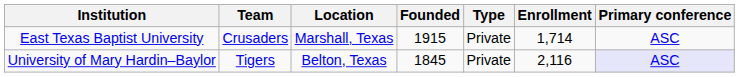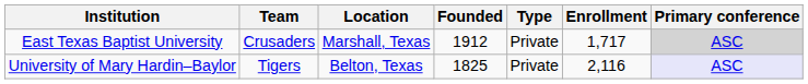 <table class="sortable wikitable" style="text-align:center;">
 <tr>
 <th>Institution</th>
 <th>Team</th>
 <th>Location</th>
 <th>Founded</th>
 <th>Type</th>
 <th>Enrollment</th>
 <th>Primary conference</th>
 </tr>
 <tr>
 <td><a href='#'>East Texas Baptist University</a></td>
 <td><a href='#'>Crusaders</a></td>
 <td><a href='#'>Marshall, Texas</a></td>
-<td>1915</td>
+<td>1912</td>
 <td>Private</td>
-<td>1,714</td>
-<td><a href='#'>ASC</a></td>
+<td>1,717</td>
+<td style="background: lightgrey;"><a href='#'>ASC</a></td>
 </tr>
 <tr>
 <td><a href='#'>University of Mary Hardin–Baylor</a></td>
 <td><a href='#'>Tigers</a></td>
 <td><a href='#'>Belton, Texas</a></td>
-<td>1845</td>
+<td>1825</td>
 <td>Private</td>
 <td>2,116</td>
 <td style="background: lavender;"><a href='#'>ASC</a></td>
 </tr>
 </table>
